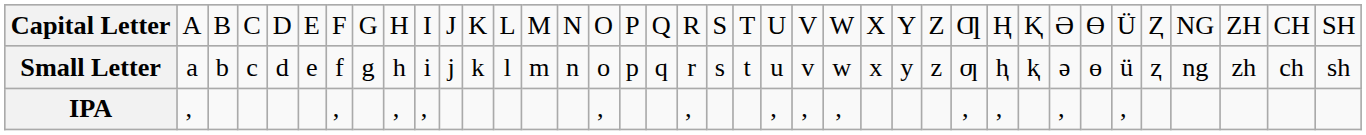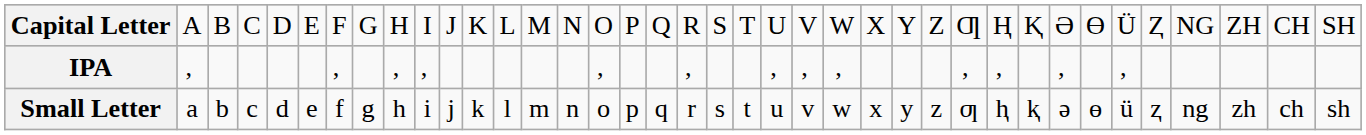 <table class="wikitable" style="text-align:center;">
 <tr>
 <th>Capital Letter</th>
 <td>A</td>
 <td>B</td>
 <td>C</td>
 <td>D</td>
 <td>E</td>
 <td>F</td>
 <td>G</td>
 <td>H</td>
 <td>I</td>
 <td>J</td>
 <td>K</td>
 <td>L</td>
 <td>M</td>
 <td>N</td>
 <td>O</td>
 <td>P</td>
 <td>Q</td>
 <td>R</td>
 <td>S</td>
 <td>T</td>
 <td>U</td>
 <td>V</td>
 <td>W</td>
 <td>X</td>
 <td>Y</td>
 <td>Z</td>
 <td>Ƣ</td>
 <td>Ⱨ</td>
 <td>Ⱪ</td>
 <td>Ə</td>
 <td>Ɵ</td>
 <td>Ü</td>
 <td>Ⱬ</td>
 <td>NG</td>
 <td>ZH</td>
 <td>CH</td>
 <td>SH</td>
 </tr>
 <tr>
+<th>IPA</th>
+<td>, </td>
+<td></td>
+<td></td>
+<td></td>
+<td></td>
+<td>, </td>
+<td></td>
+<td>, </td>
+<td>, </td>
+<td></td>
+<td></td>
+<td></td>
+<td></td>
+<td></td>
+<td>, </td>
+<td></td>
+<td></td>
+<td>, </td>
+<td></td>
+<td></td>
+<td>, </td>
+<td>, </td>
+<td>, </td>
+<td></td>
+<td></td>
+<td></td>
+<td>, </td>
+<td>, </td>
+<td></td>
+<td>, </td>
+<td></td>
+<td>, </td>
+<td></td>
+<td></td>
+<td></td>
+<td></td>
+<td></td>
+</tr>
+<tr>
 <th>Small Letter</th>
 <td>a</td>
 <td>b</td>
 <td>c</td>
 <td>d</td>
 <td>e</td>
 <td>f</td>
 <td>g</td>
 <td>h</td>
 <td>i</td>
 <td>j</td>
 <td>k</td>
 <td>l</td>
 <td>m</td>
 <td>n</td>
 <td>o</td>
 <td>p</td>
 <td>q</td>
 <td>r</td>
 <td>s</td>
 <td>t</td>
 <td>u</td>
 <td>v</td>
 <td>w</td>
 <td>x</td>
 <td>y</td>
 <td>z</td>
 <td>ƣ</td>
 <td>ⱨ</td>
 <td>ⱪ</td>
 <td>ə</td>
 <td>ɵ</td>
 <td>ü</td>
 <td>ⱬ</td>
 <td>ng</td>
 <td>zh</td>
 <td>ch</td>
 <td>sh</td>
 </tr>
-<tr>
-<th>IPA</th>
-<td>, </td>
-<td></td>
-<td></td>
-<td></td>
-<td></td>
-<td>, </td>
-<td></td>
-<td>, </td>
-<td>, </td>
-<td></td>
-<td></td>
-<td></td>
-<td></td>
-<td></td>
-<td>, </td>
-<td></td>
-<td></td>
-<td>, </td>
-<td></td>
-<td></td>
-<td>, </td>
-<td>, </td>
-<td>, </td>
-<td></td>
-<td></td>
-<td></td>
-<td>, </td>
-<td>, </td>
-<td></td>
-<td>, </td>
-<td></td>
-<td>, </td>
-<td></td>
-<td></td>
-<td></td>
-<td></td>
-<td></td>
-</tr>
 </table>
